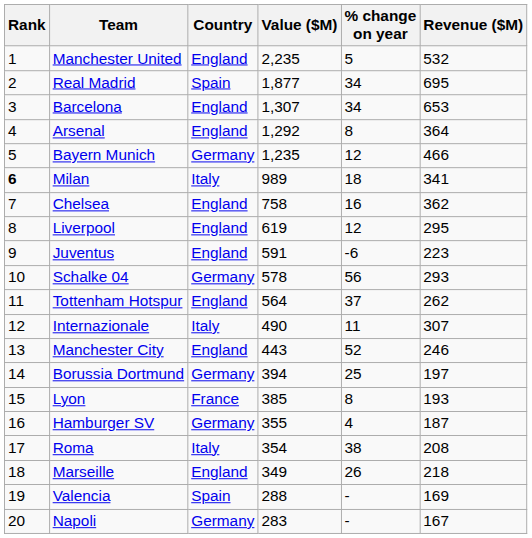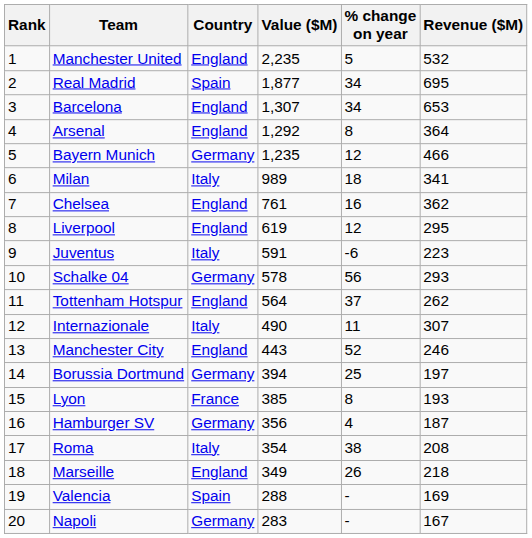 <table class="sortable wikitable">
 <tr>
 <th>Rank</th>
 <th>Team</th>
 <th>Country</th>
 <th>Value ($M)</th>
 <th>% change<br>on year</th>
 <th>Revenue ($M)</th>
 </tr>
 <tr>
 <td>1</td>
 <td><a href='#'>Manchester United</a></td>
 <td> <a href='#'>England</a></td>
 <td>2,235</td>
 <td>5</td>
 <td>532</td>
 </tr>
 <tr>
 <td>2</td>
 <td><a href='#'>Real Madrid</a></td>
 <td> <a href='#'>Spain</a></td>
 <td>1,877</td>
 <td>34</td>
 <td>695</td>
 </tr>
 <tr>
 <td>3</td>
 <td><a href='#'>Barcelona</a></td>
 <td> <a href='#'>England</a></td>
 <td>1,307</td>
 <td>34</td>
 <td>653</td>
 </tr>
 <tr>
 <td>4</td>
 <td><a href='#'>Arsenal</a></td>
 <td> <a href='#'>England</a></td>
 <td>1,292</td>
 <td>8</td>
 <td>364</td>
 </tr>
 <tr>
 <td>5</td>
 <td><a href='#'>Bayern Munich</a></td>
 <td> <a href='#'>Germany</a></td>
 <td>1,235</td>
 <td>12</td>
 <td>466</td>
 </tr>
 <tr>
-<td><strong>6</strong></td>
+<td>6</td>
 <td><a href='#'>Milan</a></td>
 <td> <a href='#'>Italy</a></td>
 <td>989</td>
 <td>18</td>
 <td>341</td>
 </tr>
 <tr>
 <td>7</td>
 <td><a href='#'>Chelsea</a></td>
 <td> <a href='#'>England</a></td>
-<td>758</td>
+<td>761</td>
 <td>16</td>
 <td>362</td>
 </tr>
 <tr>
 <td>8</td>
 <td><a href='#'>Liverpool</a></td>
 <td> <a href='#'>England</a></td>
 <td>619</td>
 <td>12</td>
 <td>295</td>
 </tr>
 <tr>
 <td>9</td>
 <td><a href='#'>Juventus</a></td>
-<td> <a href='#'>England</a></td>
+<td> <a href='#'>Italy</a></td>
 <td>591</td>
 <td>-6</td>
 <td>223</td>
 </tr>
 <tr>
 <td>10</td>
 <td><a href='#'>Schalke 04</a></td>
 <td> <a href='#'>Germany</a></td>
 <td>578</td>
 <td>56</td>
 <td>293</td>
 </tr>
 <tr>
 <td>11</td>
 <td><a href='#'>Tottenham Hotspur</a></td>
 <td> <a href='#'>England</a></td>
 <td>564</td>
 <td>37</td>
 <td>262</td>
 </tr>
 <tr>
 <td>12</td>
 <td><a href='#'>Internazionale</a></td>
 <td> <a href='#'>Italy</a></td>
 <td>490</td>
 <td>11</td>
 <td>307</td>
 </tr>
 <tr>
 <td>13</td>
 <td><a href='#'>Manchester City</a></td>
 <td> <a href='#'>England</a></td>
 <td>443</td>
 <td>52</td>
 <td>246</td>
 </tr>
 <tr>
 <td>14</td>
 <td><a href='#'>Borussia Dortmund</a></td>
 <td> <a href='#'>Germany</a></td>
 <td>394</td>
 <td>25</td>
 <td>197</td>
 </tr>
 <tr>
 <td>15</td>
 <td><a href='#'>Lyon</a></td>
 <td> <a href='#'>France</a></td>
 <td>385</td>
 <td>8</td>
 <td>193</td>
 </tr>
 <tr>
 <td>16</td>
 <td><a href='#'>Hamburger SV</a></td>
 <td> <a href='#'>Germany</a></td>
-<td>355</td>
+<td>356</td>
 <td>4</td>
 <td>187</td>
 </tr>
 <tr>
 <td>17</td>
 <td><a href='#'>Roma</a></td>
 <td> <a href='#'>Italy</a></td>
 <td>354</td>
 <td>38</td>
 <td>208</td>
 </tr>
 <tr>
 <td>18</td>
 <td><a href='#'>Marseille</a></td>
 <td> <a href='#'>England</a></td>
 <td>349</td>
 <td>26</td>
 <td>218</td>
 </tr>
 <tr>
 <td>19</td>
 <td><a href='#'>Valencia</a></td>
 <td> <a href='#'>Spain</a></td>
 <td>288</td>
 <td>-</td>
 <td>169</td>
 </tr>
 <tr>
 <td>20</td>
 <td><a href='#'>Napoli</a></td>
 <td> <a href='#'>Germany</a></td>
 <td>283</td>
 <td>-</td>
 <td>167</td>
 </tr>
 </table>
